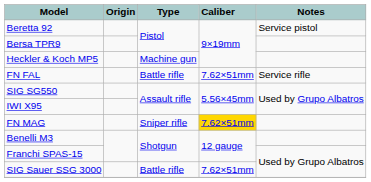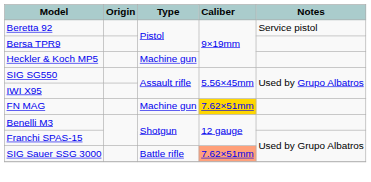 <table class="wikitable">
 <tr>
 <th style="text-align:center; background:#acc;">Model</th>
 <th style="text-align: center; background:#acc;">Origin</th>
 <th style="text-align:l center; background:#acc;">Type</th>
 <th style="text-align:left; background:#acc;">Caliber</th>
 <th style="text-align: center; background:#acc;">Notes</th>
 </tr>
 <tr>
 <td><a href='#'>Beretta 92</a></td>
 <td></td>
 <td rowspan="2"><a href='#'>Pistol</a></td>
 <td rowspan="3"><a href='#'>9×19mm</a></td>
 <td>Service pistol</td>
 </tr>
 <tr>
 <td><a href='#'>Bersa TPR9</a></td>
 <td></td>
 <td></td>
 </tr>
 <tr>
 <td><a href='#'>Heckler & Koch MP5</a></td>
 <td></td>
 <td><a href='#'>Machine gun</a></td>
 <td></td>
 </tr>
 <tr>
-<td><a href='#'>FN FAL</a></td>
-<td></td>
-<td><a href='#'>Battle rifle</a></td>
-<td><a href='#'>7.62×51mm</a></td>
-<td>Service rifle</td>
-</tr>
-<tr>
 <td><a href='#'>SIG SG550</a></td>
 <td></td>
 <td rowspan="2"><a href='#'>Assault rifle</a></td>
 <td rowspan="2"><a href='#'>5.56×45mm</a></td>
 <td rowspan="2">Used by <a href='#'>Grupo Albatros</a></td>
 </tr>
 <tr>
 <td><a href='#'>IWI X95</a></td>
 <td></td>
 </tr>
 <tr>
 <td><a href='#'>FN MAG</a></td>
 <td></td>
-<td><a href='#'>Sniper rifle</a></td>
+<td><a href='#'>Machine gun</a></td>
 <td style="background: gold;"><a href='#'>7.62×51mm</a></td>
 <td></td>
 </tr>
 <tr>
 <td><a href='#'>Benelli M3</a></td>
 <td rowspan="2"></td>
 <td rowspan="2"><a href='#'>Shotgun</a></td>
 <td rowspan="2"><a href='#'>12 gauge</a></td>
 <td></td>
 </tr>
 <tr>
 <td><a href='#'>Franchi SPAS-15</a></td>
 <td rowspan="2">Used by Grupo Albatros</td>
 </tr>
 <tr>
 <td><a href='#'>SIG Sauer SSG 3000</a></td>
 <td></td>
 <td><a href='#'>Battle rifle</a></td>
-<td><a href='#'>7.62×51mm</a></td>
+<td style="background: lightsalmon;"><a href='#'>7.62×51mm</a></td>
 </tr>
 <tr>
 </tr>
 </table>
